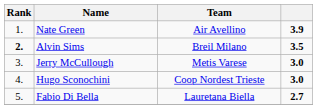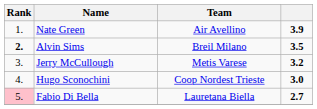 <table class="wikitable" style="text-align: center;">
 <tr>
 <th>Rank</th>
 <th width=180>Name</th>
 <th width=180>Team</th>
 <th width=40></th>
 </tr>
 <tr>
 <td>1.</td>
 <td align="left"> <a href='#'>Nate Green</a></td>
 <td><a href='#'>Air Avellino</a></td>
 <td><strong>3.9</strong></td>
 </tr>
 <tr>
 <td><strong>2.</strong></td>
 <td align="left"> <a href='#'>Alvin Sims</a></td>
 <td><a href='#'>Breil Milano</a></td>
 <td><strong>3.5</strong></td>
 </tr>
 <tr>
 <td>3.</td>
 <td align="left"> <a href='#'>Jerry McCullough</a></td>
 <td><a href='#'>Metis Varese</a></td>
-<td><strong>3.0</strong></td>
+<td><strong>3.2</strong></td>
 </tr>
 <tr>
 <td>4.</td>
 <td align="left"> <a href='#'>Hugo Sconochini</a></td>
 <td><a href='#'>Coop Nordest Trieste</a></td>
 <td><strong>3.0</strong></td>
 </tr>
 <tr>
-<td>5.</td>
+<td style="background: pink;">5.</td>
 <td align="left"> <a href='#'>Fabio Di Bella</a></td>
 <td><a href='#'>Lauretana Biella</a></td>
 <td><strong>2.7</strong></td>
 </tr>
 <tr>
 </tr>
 </table>
